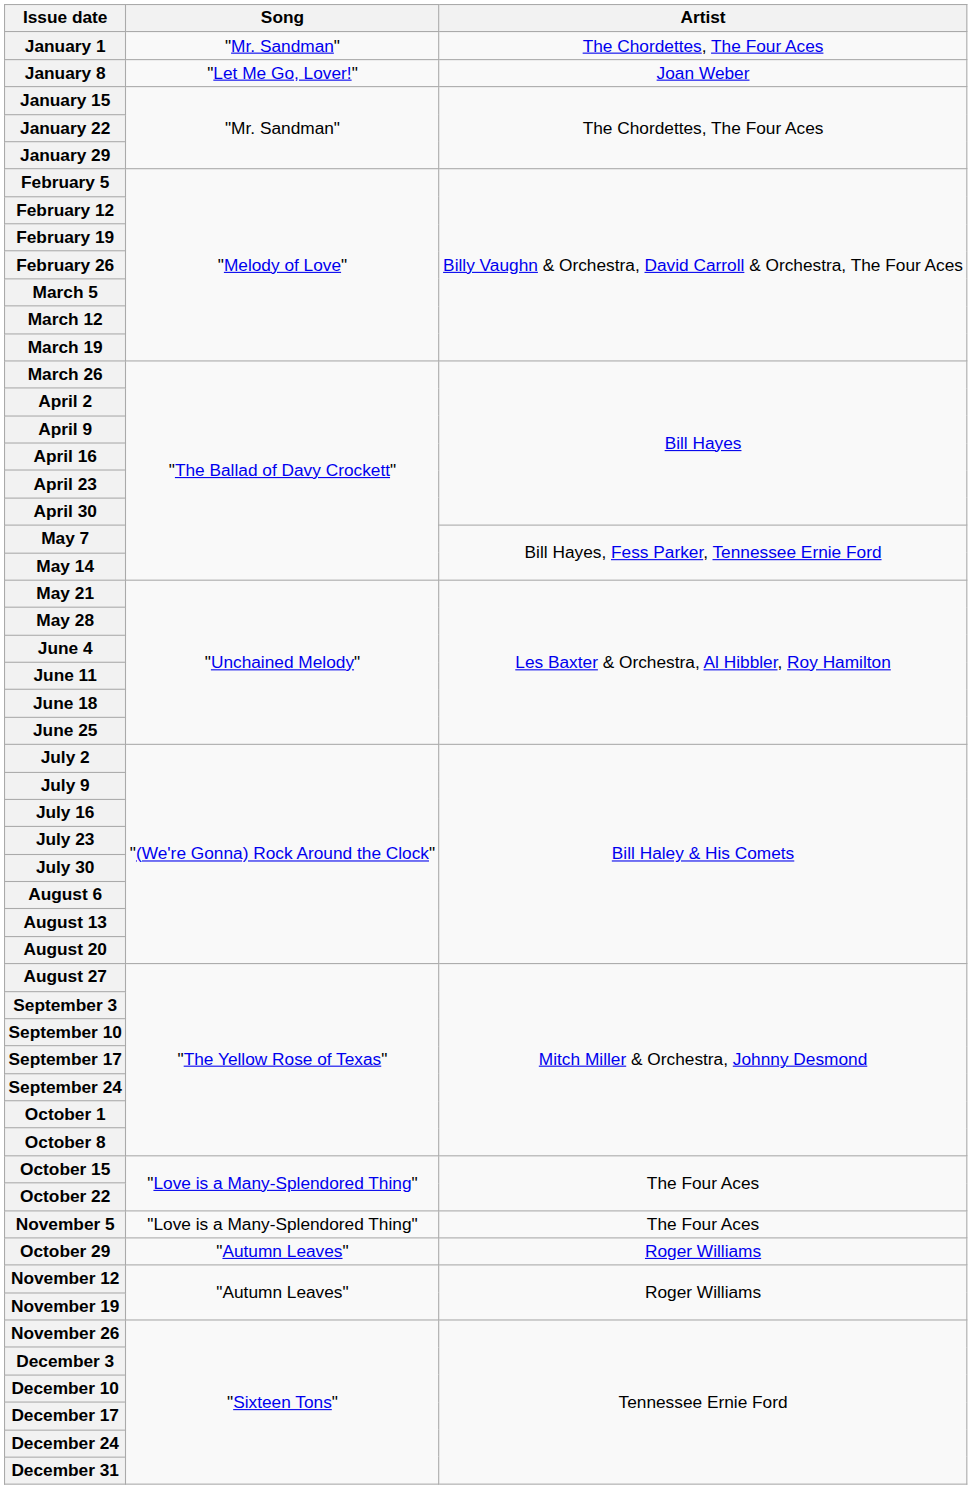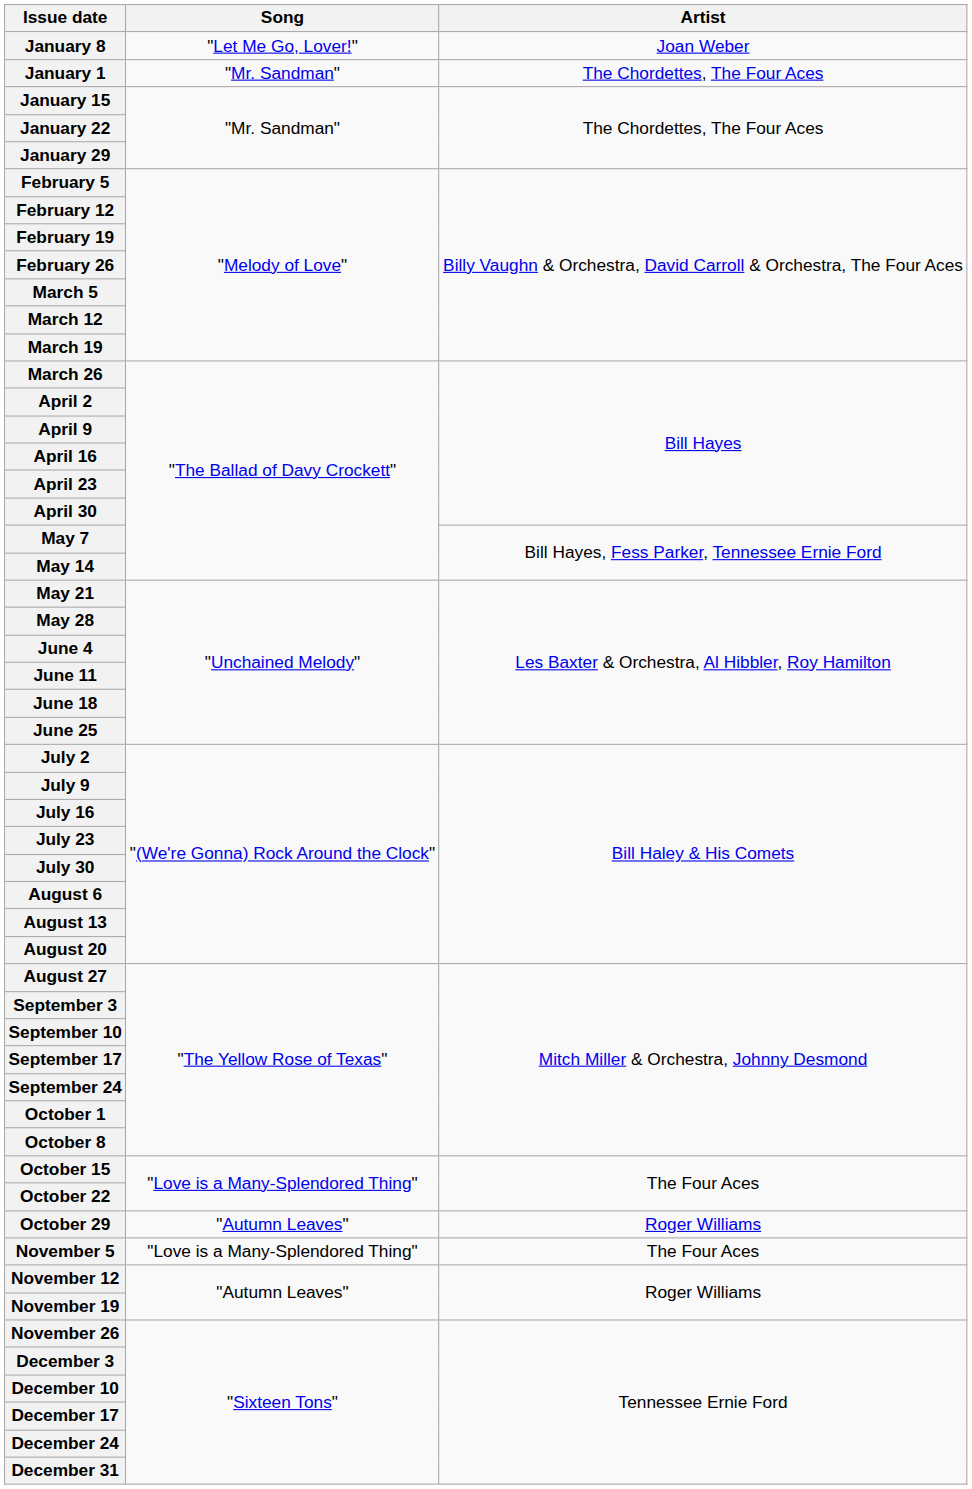 <table class="wikitable plainrowheaders" style="text-align: center">
 <tr>
 <th>Issue date</th>
 <th>Song</th>
 <th>Artist</th>
 </tr>
 <tr>
+<th scope="row">January 8</th>
+<td>"<a href='#'>Let Me Go, Lover!</a>"</td>
+<td><a href='#'>Joan Weber</a></td>
+</tr>
+<tr>
 <th scope="row">January 1</th>
 <td>"<a href='#'>Mr. Sandman</a>"</td>
 <td><a href='#'>The Chordettes</a>, <a href='#'>The Four Aces</a></td>
-</tr>
-<tr>
-<th scope="row">January 8</th>
-<td>"<a href='#'>Let Me Go, Lover!</a>"</td>
-<td><a href='#'>Joan Weber</a></td>
 </tr>
 <tr>
 <th scope="row">January 15</th>
 <td rowspan=3>"Mr. Sandman"</td>
 <td rowspan=3>The Chordettes, The Four Aces</td>
 </tr>
 <tr>
 <th scope="row">January 22</th>
 </tr>
 <tr>
 <th scope="row">January 29</th>
 </tr>
 <tr>
 <th scope="row">February 5</th>
 <td rowspan=7>"<a href='#'>Melody of Love</a>"</td>
 <td rowspan=7><a href='#'>Billy Vaughn</a> & Orchestra, <a href='#'>David Carroll</a> & Orchestra, The Four Aces</td>
 </tr>
 <tr>
 <th scope="row">February 12</th>
 </tr>
 <tr>
 <th scope="row">February 19</th>
 </tr>
 <tr>
 <th scope="row">February 26</th>
 </tr>
 <tr>
 <th scope="row">March 5</th>
 </tr>
 <tr>
 <th scope="row">March 12</th>
 </tr>
 <tr>
 <th scope="row">March 19</th>
 </tr>
 <tr>
 <th scope="row">March 26</th>
 <td rowspan=8>"<a href='#'>The Ballad of Davy Crockett</a>"</td>
 <td rowspan=6><a href='#'>Bill Hayes</a></td>
 </tr>
 <tr>
 <th scope="row">April 2</th>
 </tr>
 <tr>
 <th scope="row">April 9</th>
 </tr>
 <tr>
 <th scope="row">April 16</th>
 </tr>
 <tr>
 <th scope="row">April 23</th>
 </tr>
 <tr>
 <th scope="row">April 30</th>
 </tr>
 <tr>
 <th scope="row">May 7</th>
 <td rowspan=2>Bill Hayes, <a href='#'>Fess Parker</a>, <a href='#'>Tennessee Ernie Ford</a></td>
 </tr>
 <tr>
 <th scope="row">May 14</th>
 </tr>
 <tr>
 <th scope="row">May 21</th>
 <td rowspan=6>"<a href='#'>Unchained Melody</a>"</td>
 <td rowspan=6><a href='#'>Les Baxter</a> & Orchestra, <a href='#'>Al Hibbler</a>, <a href='#'>Roy Hamilton</a></td>
 </tr>
 <tr>
 <th scope="row">May 28</th>
 </tr>
 <tr>
 <th scope="row">June 4</th>
 </tr>
 <tr>
 <th scope="row">June 11</th>
 </tr>
 <tr>
 <th scope="row">June 18</th>
 </tr>
 <tr>
 <th scope="row">June 25</th>
 </tr>
 <tr>
 <th scope="row">July 2</th>
 <td rowspan=8>"<a href='#'>(We're Gonna) Rock Around the Clock</a>"</td>
 <td rowspan=8><a href='#'>Bill Haley & His Comets</a></td>
 </tr>
 <tr>
 <th scope="row">July 9</th>
 </tr>
 <tr>
 <th scope="row">July 16</th>
 </tr>
 <tr>
 <th scope="row">July 23</th>
 </tr>
 <tr>
 <th scope="row">July 30</th>
 </tr>
 <tr>
 <th scope="row">August 6</th>
 </tr>
 <tr>
 <th scope="row">August 13</th>
 </tr>
 <tr>
 <th scope="row">August 20</th>
 </tr>
 <tr>
 <th scope="row">August 27</th>
 <td rowspan=7>"<a href='#'>The Yellow Rose of Texas</a>"</td>
 <td rowspan=7><a href='#'>Mitch Miller</a> & Orchestra, <a href='#'>Johnny Desmond</a></td>
 </tr>
 <tr>
 <th scope="row">September 3</th>
 </tr>
 <tr>
 <th scope="row">September 10</th>
 </tr>
 <tr>
 <th scope="row">September 17</th>
 </tr>
 <tr>
 <th scope="row">September 24</th>
 </tr>
 <tr>
 <th scope="row">October 1</th>
 </tr>
 <tr>
 <th scope="row">October 8</th>
 </tr>
 <tr>
 <th scope="row">October 15</th>
 <td rowspan=2>"<a href='#'>Love is a Many-Splendored Thing</a>"</td>
 <td rowspan=2>The Four Aces</td>
 </tr>
 <tr>
 <th scope="row">October 22</th>
 </tr>
 <tr>
+<th scope="row">October 29</th>
+<td>"<a href='#'>Autumn Leaves</a>"</td>
+<td><a href='#'>Roger Williams</a></td>
+</tr>
+<tr>
 <th scope="row">November 5</th>
 <td>"Love is a Many-Splendored Thing"</td>
 <td>The Four Aces</td>
-</tr>
-<tr>
-<th scope="row">October 29</th>
-<td>"<a href='#'>Autumn Leaves</a>"</td>
-<td><a href='#'>Roger Williams</a></td>
 </tr>
 <tr>
 <th scope="row">November 12</th>
 <td rowspan=2>"Autumn Leaves"</td>
 <td rowspan=2>Roger Williams</td>
 </tr>
 <tr>
 <th scope="row">November 19</th>
 </tr>
 <tr>
 <th scope="row">November 26</th>
 <td rowspan=6>"<a href='#'>Sixteen Tons</a>"</td>
 <td rowspan=6>Tennessee Ernie Ford</td>
 </tr>
 <tr>
 <th scope="row">December 3</th>
 </tr>
 <tr>
 <th scope="row">December 10</th>
 </tr>
 <tr>
 <th scope="row">December 17</th>
 </tr>
 <tr>
 <th scope="row">December 24</th>
 </tr>
 <tr>
 <th scope="row">December 31</th>
 </tr>
 </table>
